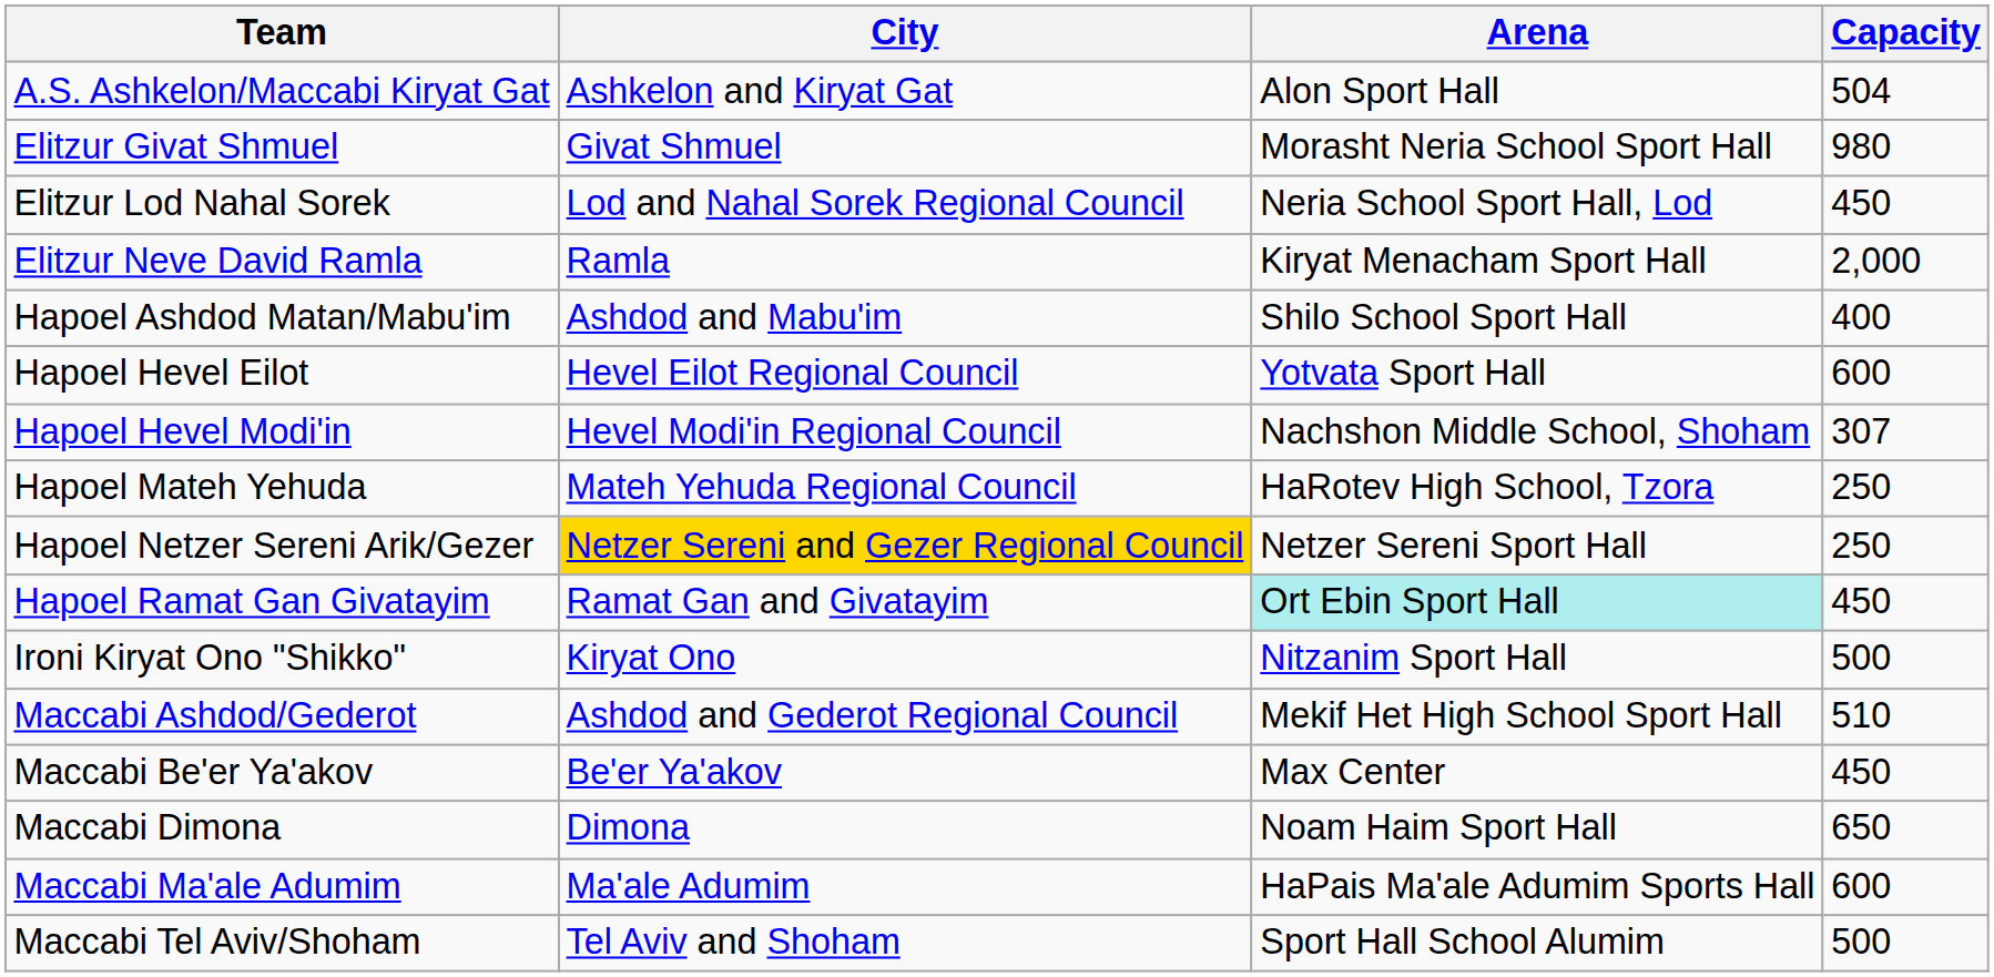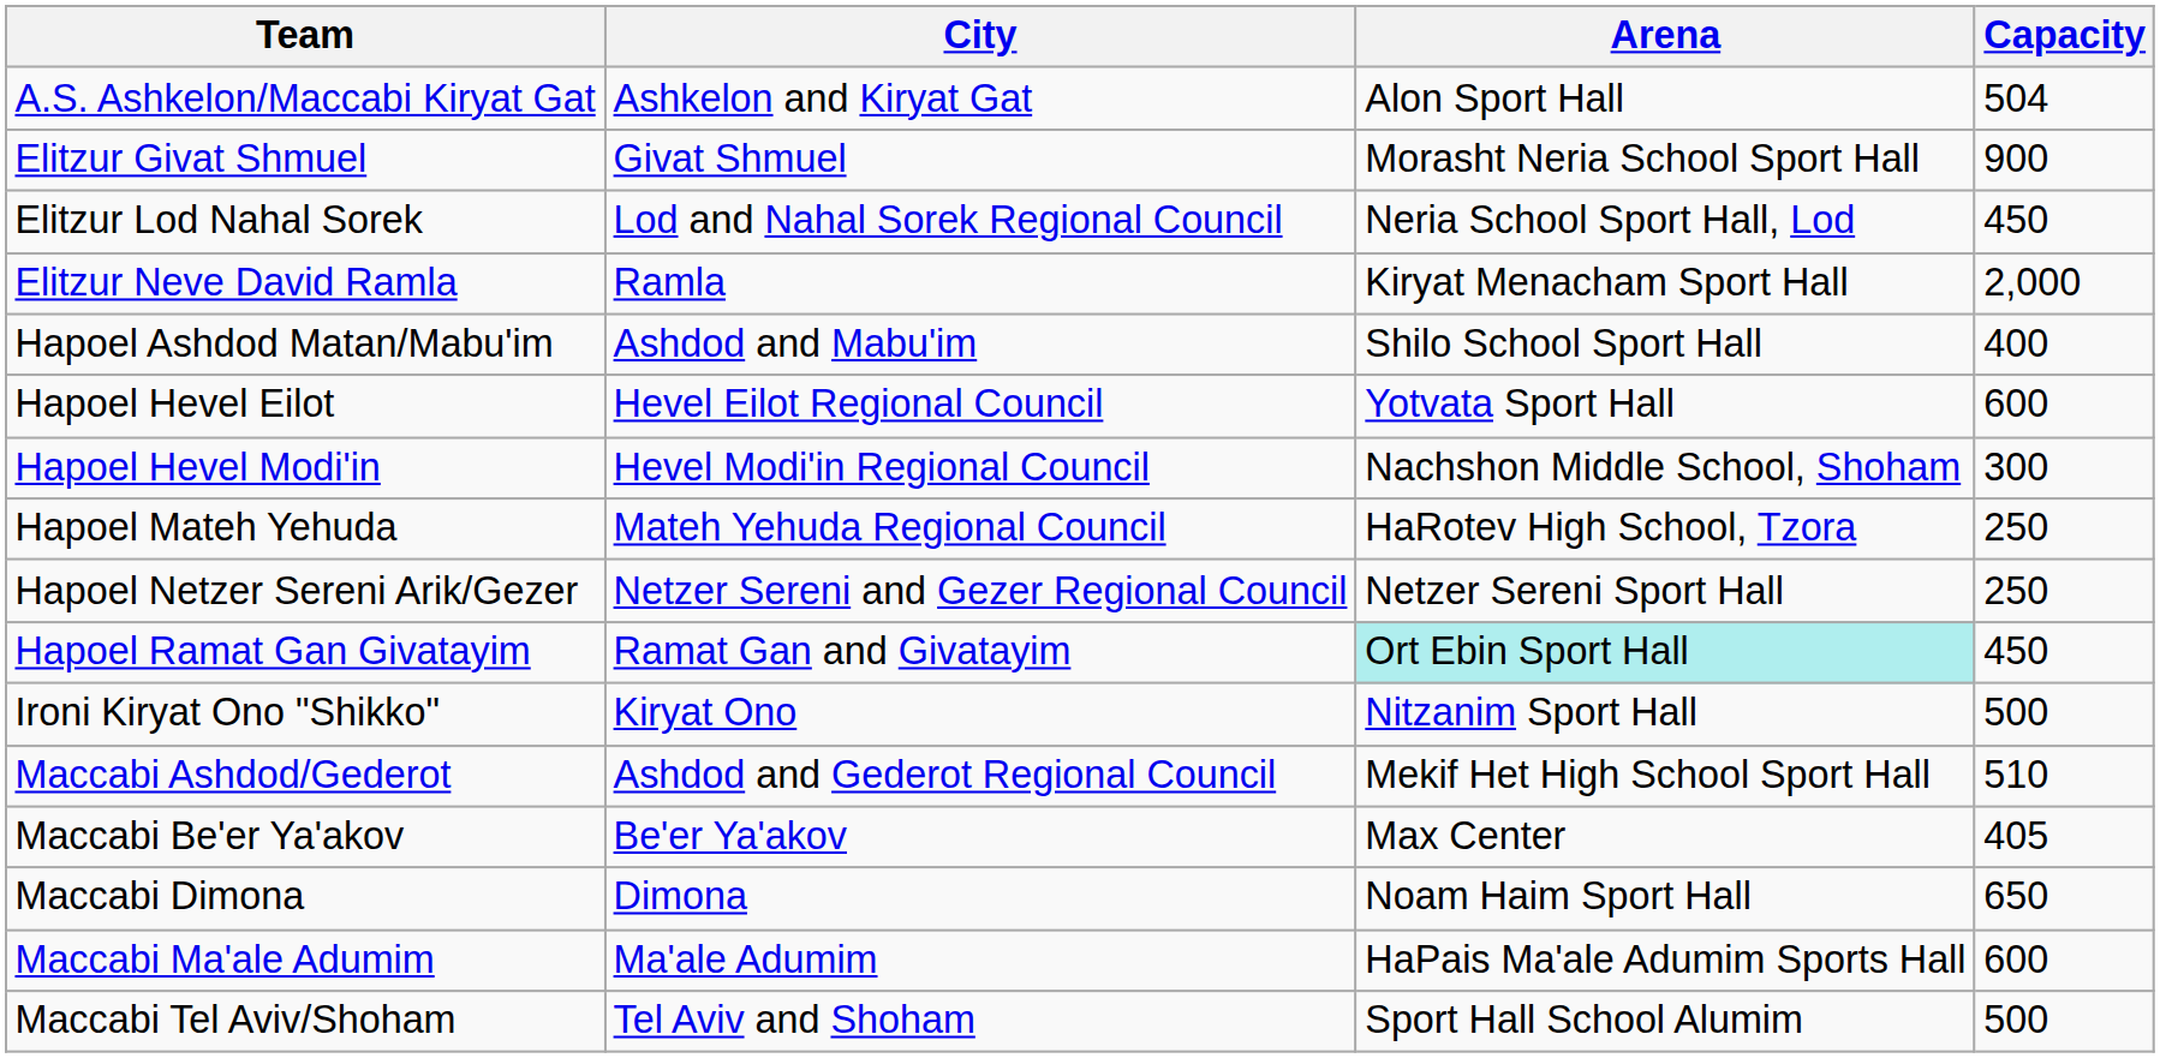 <table class="wikitable sortable" border="1">
 <tr>
 <th>Team</th>
 <th><a href='#'>City</a></th>
 <th><a href='#'>Arena</a></th>
 <th><a href='#'>Capacity</a></th>
 </tr>
 <tr>
 <td><a href='#'>A.S. Ashkelon/Maccabi Kiryat Gat</a></td>
 <td><a href='#'>Ashkelon</a> and <a href='#'>Kiryat Gat</a></td>
 <td>Alon Sport Hall</td>
 <td>504</td>
 </tr>
 <tr>
 <td><a href='#'>Elitzur Givat Shmuel</a></td>
 <td><a href='#'>Givat Shmuel</a></td>
 <td>Morasht Neria School Sport Hall</td>
-<td>980</td>
+<td>900</td>
 </tr>
 <tr>
 <td>Elitzur Lod Nahal Sorek</td>
 <td><a href='#'>Lod</a> and <a href='#'>Nahal Sorek Regional Council</a></td>
 <td>Neria School Sport Hall, <a href='#'>Lod</a></td>
 <td>450</td>
 </tr>
 <tr>
 <td><a href='#'>Elitzur Neve David Ramla</a></td>
 <td><a href='#'>Ramla</a></td>
 <td>Kiryat Menacham Sport Hall</td>
 <td>2,000</td>
 </tr>
 <tr>
 <td>Hapoel Ashdod Matan/Mabu'im</td>
 <td><a href='#'>Ashdod</a> and <a href='#'>Mabu'im</a></td>
 <td>Shilo School Sport Hall</td>
 <td>400</td>
 </tr>
 <tr>
 <td>Hapoel Hevel Eilot</td>
 <td><a href='#'>Hevel Eilot Regional Council</a></td>
 <td><a href='#'>Yotvata</a> Sport Hall</td>
 <td>600</td>
 </tr>
 <tr>
 <td><a href='#'>Hapoel Hevel Modi'in</a></td>
 <td><a href='#'>Hevel Modi'in Regional Council</a></td>
 <td>Nachshon Middle School, <a href='#'>Shoham</a></td>
-<td>307</td>
+<td>300</td>
 </tr>
 <tr>
 <td>Hapoel Mateh Yehuda</td>
 <td><a href='#'>Mateh Yehuda Regional Council</a></td>
 <td>HaRotev High School, <a href='#'>Tzora</a></td>
 <td>250</td>
 </tr>
 <tr>
 <td>Hapoel Netzer Sereni Arik/Gezer</td>
-<td style="background: gold;"><a href='#'>Netzer Sereni</a> and <a href='#'>Gezer Regional Council</a></td>
+<td><a href='#'>Netzer Sereni</a> and <a href='#'>Gezer Regional Council</a></td>
 <td>Netzer Sereni Sport Hall</td>
 <td>250</td>
 </tr>
 <tr>
 <td><a href='#'>Hapoel Ramat Gan Givatayim</a></td>
 <td><a href='#'>Ramat Gan</a> and <a href='#'>Givatayim</a></td>
 <td style="background: paleturquoise;">Ort Ebin Sport Hall</td>
 <td>450</td>
 </tr>
 <tr>
 <td>Ironi Kiryat Ono "Shikko"</td>
 <td><a href='#'>Kiryat Ono</a></td>
 <td><a href='#'>Nitzanim</a> Sport Hall</td>
 <td>500</td>
 </tr>
 <tr>
 <td><a href='#'>Maccabi Ashdod/Gederot</a></td>
 <td><a href='#'>Ashdod</a> and <a href='#'>Gederot Regional Council</a></td>
 <td>Mekif Het High School Sport Hall</td>
 <td>510</td>
 </tr>
 <tr>
 <td>Maccabi Be'er Ya'akov</td>
 <td><a href='#'>Be'er Ya'akov</a></td>
 <td>Max Center</td>
-<td>450</td>
+<td>405</td>
 </tr>
 <tr>
 <td>Maccabi Dimona</td>
 <td><a href='#'>Dimona</a></td>
 <td>Noam Haim Sport Hall</td>
 <td>650</td>
 </tr>
 <tr>
 <td><a href='#'>Maccabi Ma'ale Adumim</a></td>
 <td><a href='#'>Ma'ale Adumim</a></td>
 <td>HaPais Ma'ale Adumim Sports Hall</td>
 <td>600</td>
 </tr>
 <tr>
 <td>Maccabi Tel Aviv/Shoham</td>
 <td><a href='#'>Tel Aviv</a> and <a href='#'>Shoham</a></td>
 <td>Sport Hall School Alumim</td>
 <td>500</td>
 </tr>
 </table>
